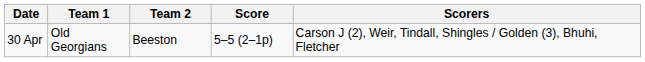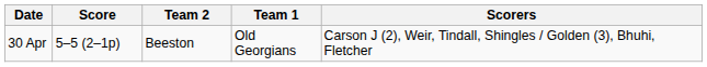 <table class="wikitable" style="font-size: 100%">
 <tr>
 <th width=50>Date</th>
+<th width=100>Score</th>
+<th width=100>Team 2</th>
 <th width=100>Team 1</th>
-<th width=100>Team 2</th>
-<th width=100>Score</th>
 <th width=450>Scorers</th>
 </tr>
 <tr>
 <td>30 Apr</td>
+<td>5–5 (2–1p)</td>
+<td>Beeston</td>
 <td>Old Georgians</td>
-<td>Beeston</td>
-<td>5–5 (2–1p)</td>
 <td>Carson J (2), Weir, Tindall, Shingles / Golden (3), Bhuhi, Fletcher</td>
 </tr>
 </table>
